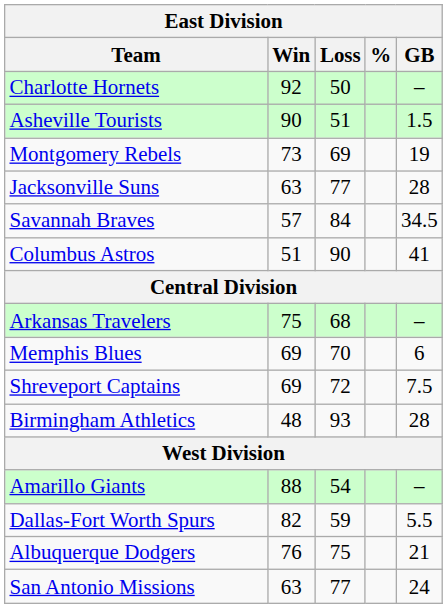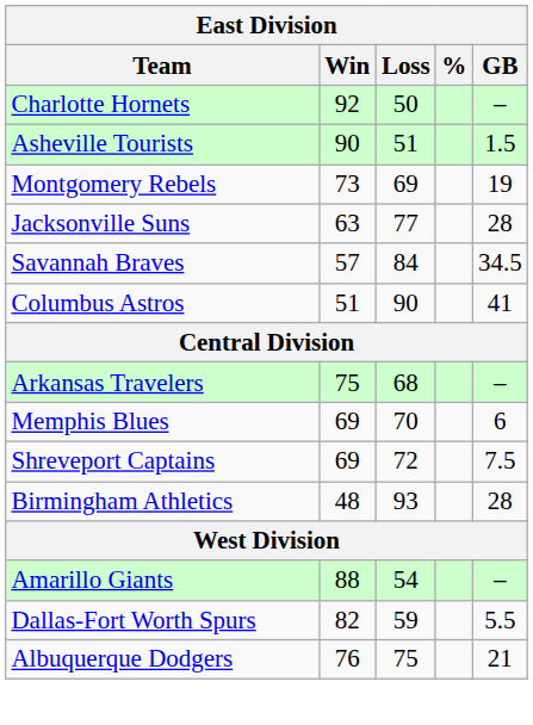 <table class="wikitable">
 <tr>
 <th colspan="5">East Division</th>
 </tr>
 <tr>
 <th width="60%">Team</th>
 <th>Win</th>
 <th>Loss</th>
 <th>%</th>
 <th>GB</th>
 </tr>
 <tr align=center bgcolor=ccffcc>
 <td align=left><a href='#'>Charlotte Hornets</a></td>
 <td>92</td>
 <td>50</td>
 <td></td>
 <td>–</td>
 </tr>
 <tr align=center bgcolor=ccffcc>
 <td align=left><a href='#'>Asheville Tourists</a></td>
 <td>90</td>
 <td>51</td>
 <td></td>
 <td>1.5</td>
 </tr>
 <tr align=center>
 <td align=left><a href='#'>Montgomery Rebels</a></td>
 <td>73</td>
 <td>69</td>
 <td></td>
 <td>19</td>
 </tr>
 <tr align=center>
 <td align=left><a href='#'>Jacksonville Suns</a></td>
 <td>63</td>
 <td>77</td>
 <td></td>
 <td>28</td>
 </tr>
 <tr align=center>
 <td align=left><a href='#'>Savannah Braves</a></td>
 <td>57</td>
 <td>84</td>
 <td></td>
 <td>34.5</td>
 </tr>
 <tr align=center>
 <td align=left><a href='#'>Columbus Astros</a></td>
 <td>51</td>
 <td>90</td>
 <td></td>
 <td>41</td>
 </tr>
 <tr>
 <th colspan="5">Central Division</th>
 </tr>
 <tr align=center bgcolor=ccffcc>
 <td align=left><a href='#'>Arkansas Travelers</a></td>
 <td>75</td>
 <td>68</td>
 <td></td>
 <td>–</td>
 </tr>
 <tr align=center>
 <td align=left><a href='#'>Memphis Blues</a></td>
 <td>69</td>
 <td>70</td>
 <td></td>
 <td>6</td>
 </tr>
 <tr align=center>
 <td align=left><a href='#'>Shreveport Captains</a></td>
 <td>69</td>
 <td>72</td>
 <td></td>
 <td>7.5</td>
 </tr>
 <tr align=center>
 <td align=left><a href='#'>Birmingham Athletics</a></td>
 <td>48</td>
 <td>93</td>
 <td></td>
 <td>28</td>
 </tr>
 <tr>
 <th colspan="5">West Division</th>
 </tr>
 <tr align=center bgcolor=ccffcc>
 <td align=left><a href='#'>Amarillo Giants</a></td>
 <td>88</td>
 <td>54</td>
 <td></td>
 <td>–</td>
 </tr>
 <tr align=center>
 <td align=left><a href='#'>Dallas-Fort Worth Spurs</a></td>
 <td>82</td>
 <td>59</td>
 <td></td>
 <td>5.5</td>
 </tr>
 <tr align=center>
 <td align=left><a href='#'>Albuquerque Dodgers</a></td>
 <td>76</td>
 <td>75</td>
 <td></td>
 <td>21</td>
 </tr>
-<tr align=center>
-<td align=left><a href='#'>San Antonio Missions</a></td>
-<td>63</td>
-<td>77</td>
-<td></td>
-<td>24</td>
-</tr>
 </table>
